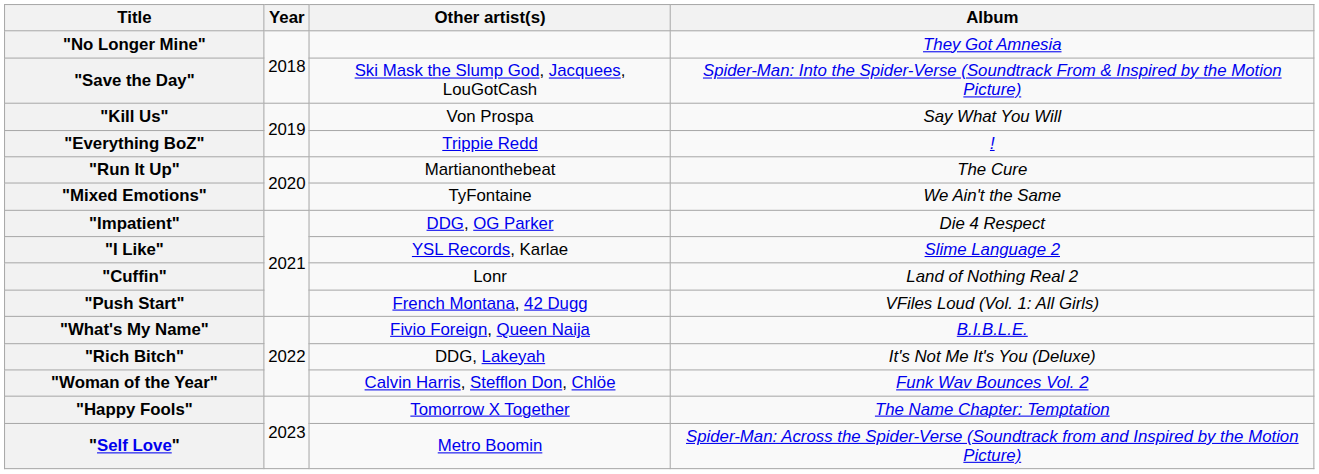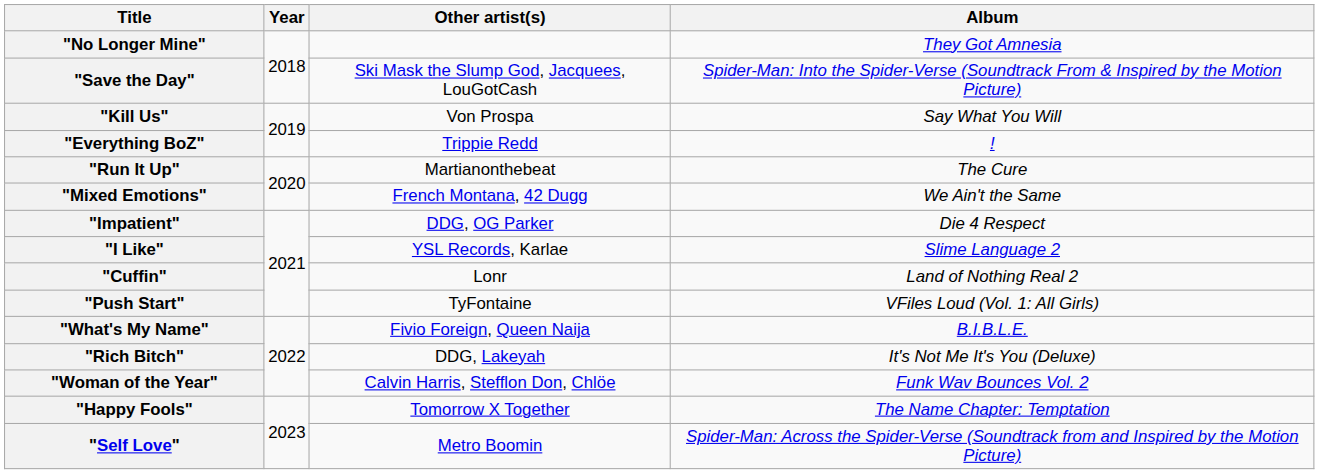 <table class="wikitable plainrowheaders" style="text-align:center;">
 <tr>
 <th scope="col" style="width:15em;">Title</th>
 <th scope="col">Year</th>
 <th scope="col">Other artist(s)</th>
 <th scope="col">Album</th>
 </tr>
 <tr>
 <th scope="row">"No Longer Mine"</th>
 <td rowspan="2">2018</td>
 <td></td>
 <td><em><a href='#'>They Got Amnesia</a></em></td>
 </tr>
 <tr>
 <th scope="row">"Save the Day"</th>
 <td><a href='#'>Ski Mask the Slump God</a>, <a href='#'>Jacquees</a>, LouGotCash</td>
 <td><em><a href='#'>Spider-Man: Into the Spider-Verse (Soundtrack From & Inspired by the Motion Picture)</a></em></td>
 </tr>
 <tr>
 <th scope="row">"Kill Us"</th>
 <td rowspan="2">2019</td>
 <td>Von Prospa</td>
 <td><em>Say What You Will</em></td>
 </tr>
 <tr>
 <th scope="row">"Everything BoZ"</th>
 <td><a href='#'>Trippie Redd</a></td>
 <td><em><a href='#'>!</a></em></td>
 </tr>
 <tr>
 <th scope="row">"Run It Up"</th>
 <td rowspan="2">2020</td>
 <td>Martianonthebeat</td>
 <td><em>The Cure</em></td>
 </tr>
 <tr>
 <th scope="row">"Mixed Emotions"</th>
-<td>TyFontaine</td>
+<td><a href='#'>French Montana</a>, <a href='#'>42 Dugg</a></td>
 <td><em>We Ain't the Same</em></td>
 </tr>
 <tr>
 <th scope="row">"Impatient"</th>
 <td rowspan="4">2021</td>
 <td><a href='#'>DDG</a>, <a href='#'>OG Parker</a></td>
 <td><em>Die 4 Respect</em></td>
 </tr>
 <tr>
 <th scope="row">"I Like"</th>
 <td><a href='#'>YSL Records</a>, Karlae</td>
 <td><em><a href='#'>Slime Language 2</a></em></td>
 </tr>
 <tr>
 <th scope="row">"Cuffin"</th>
 <td>Lonr</td>
 <td><em>Land of Nothing Real 2</em></td>
 </tr>
 <tr>
 <th scope="row">"Push Start"</th>
-<td><a href='#'>French Montana</a>, <a href='#'>42 Dugg</a></td>
+<td>TyFontaine</td>
 <td><em>VFiles Loud (Vol. 1: All Girls)</em></td>
 </tr>
 <tr>
 <th scope="row">"What's My Name"</th>
 <td rowspan="3">2022</td>
 <td><a href='#'>Fivio Foreign</a>, <a href='#'>Queen Naija</a></td>
 <td><em><a href='#'>B.I.B.L.E.</a></em></td>
 </tr>
 <tr>
 <th scope="row">"Rich Bitch"</th>
 <td>DDG, <a href='#'>Lakeyah</a></td>
 <td><em>It's Not Me It's You (Deluxe)</em></td>
 </tr>
 <tr>
 <th scope="row">"Woman of the Year"</th>
 <td><a href='#'>Calvin Harris</a>, <a href='#'>Stefflon Don</a>, <a href='#'>Chlöe</a></td>
 <td><em><a href='#'>Funk Wav Bounces Vol. 2</a></em></td>
 </tr>
 <tr>
 <th scope="row">"Happy Fools"</th>
 <td rowspan="2">2023</td>
 <td><a href='#'>Tomorrow X Together</a></td>
 <td><em><a href='#'>The Name Chapter: Temptation</a></em></td>
 </tr>
 <tr>
 <th scope="row">"<a href='#'>Self Love</a>"</th>
 <td><a href='#'>Metro Boomin</a></td>
 <td><em><a href='#'>Spider-Man: Across the Spider-Verse (Soundtrack from and Inspired by the Motion Picture)</a></em></td>
 </tr>
 </table>
